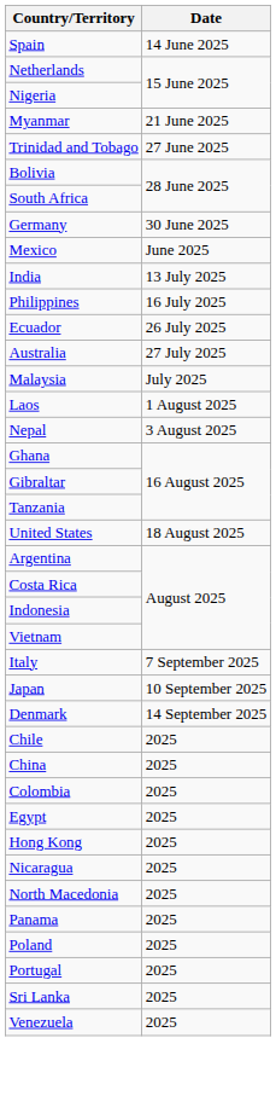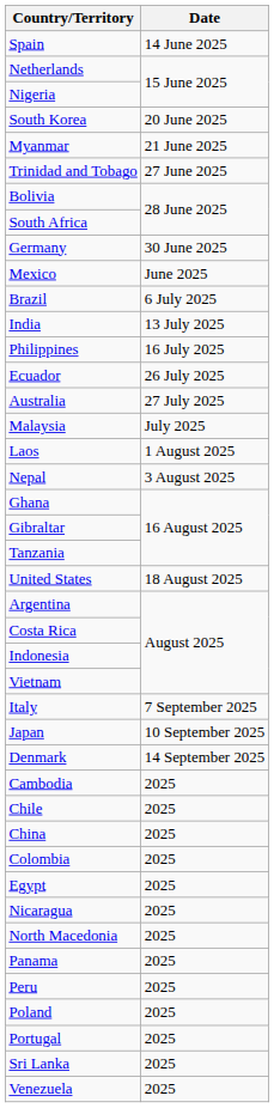 <table class="wikitable sortable" style="font-size: 95%;">
 <tr>
 <th>Country/Territory</th>
 <th>Date</th>
 </tr>
 <tr>
 <td> <a href='#'>Spain</a></td>
 <td>14 June 2025</td>
 </tr>
 <tr>
 <td> <a href='#'>Netherlands</a></td>
 <td rowspan="2">15 June 2025</td>
 </tr>
 <tr>
 <td> <a href='#'>Nigeria</a></td>
+</tr>
+<tr>
+<td> <a href='#'>South Korea</a></td>
+<td>20 June 2025</td>
 </tr>
 <tr>
 <td> <a href='#'>Myanmar</a></td>
 <td>21 June 2025</td>
 </tr>
 <tr>
 <td> <a href='#'>Trinidad and Tobago</a></td>
 <td>27 June 2025</td>
 </tr>
 <tr>
 <td> <a href='#'>Bolivia</a></td>
 <td rowspan="2">28 June 2025</td>
 </tr>
 <tr>
 <td> <a href='#'>South Africa</a></td>
 </tr>
 <tr>
 <td> <a href='#'>Germany</a></td>
 <td>30 June 2025</td>
 </tr>
 <tr>
 <td> <a href='#'>Mexico</a></td>
 <td>June 2025</td>
+</tr>
+<tr>
+<td> <a href='#'>Brazil</a></td>
+<td>6 July 2025</td>
 </tr>
 <tr>
 <td> <a href='#'>India</a></td>
 <td>13 July 2025</td>
 </tr>
 <tr>
 <td> <a href='#'>Philippines</a></td>
 <td>16 July 2025</td>
 </tr>
 <tr>
 <td> <a href='#'>Ecuador</a></td>
 <td>26 July 2025</td>
 </tr>
 <tr>
 <td> <a href='#'>Australia</a></td>
 <td>27 July 2025</td>
 </tr>
 <tr>
 <td> <a href='#'>Malaysia</a></td>
 <td>July 2025</td>
 </tr>
 <tr>
 <td> <a href='#'>Laos</a></td>
 <td>1 August 2025</td>
 </tr>
 <tr>
 <td> <a href='#'>Nepal</a></td>
 <td>3 August 2025</td>
 </tr>
 <tr>
 <td> <a href='#'>Ghana</a></td>
 <td rowspan="3">16 August 2025</td>
 </tr>
 <tr>
 <td> <a href='#'>Gibraltar</a></td>
 </tr>
 <tr>
 <td> <a href='#'>Tanzania</a></td>
 </tr>
 <tr>
 <td> <a href='#'>United States</a></td>
 <td>18 August 2025</td>
 </tr>
 <tr>
 <td> <a href='#'>Argentina</a></td>
 <td rowspan="4">August 2025</td>
 </tr>
 <tr>
 <td> <a href='#'>Costa Rica</a></td>
 </tr>
 <tr>
 <td> <a href='#'>Indonesia</a></td>
 </tr>
 <tr>
 <td> <a href='#'>Vietnam</a></td>
 </tr>
 <tr>
 <td> <a href='#'>Italy</a></td>
 <td>7 September 2025</td>
 </tr>
 <tr>
 <td> <a href='#'>Japan</a></td>
 <td>10 September 2025</td>
 </tr>
 <tr>
 <td> <a href='#'>Denmark</a></td>
 <td>14 September 2025</td>
 </tr>
 <tr>
+<td> <a href='#'>Cambodia</a></td>
+<td>2025</td>
+</tr>
+<tr>
 <td> <a href='#'>Chile</a></td>
 <td>2025</td>
 </tr>
 <tr>
 <td> <a href='#'>China</a></td>
 <td>2025</td>
 </tr>
 <tr>
 <td> <a href='#'>Colombia</a></td>
 <td>2025</td>
 </tr>
 <tr>
 <td> <a href='#'>Egypt</a></td>
 <td>2025</td>
 </tr>
 <tr>
-<td> <a href='#'>Hong Kong</a></td>
-<td>2025</td>
-</tr>
-<tr>
 <td> <a href='#'>Nicaragua</a></td>
 <td>2025</td>
 </tr>
 <tr>
 <td> <a href='#'>North Macedonia</a></td>
 <td>2025</td>
 </tr>
 <tr>
 <td> <a href='#'>Panama</a></td>
+<td>2025</td>
+</tr>
+<tr>
+<td> <a href='#'>Peru</a></td>
 <td>2025</td>
 </tr>
 <tr>
 <td> <a href='#'>Poland</a></td>
 <td>2025</td>
 </tr>
 <tr>
 <td> <a href='#'>Portugal</a></td>
 <td>2025</td>
 </tr>
 <tr>
 <td> <a href='#'>Sri Lanka</a></td>
 <td>2025</td>
 </tr>
 <tr>
 <td> <a href='#'>Venezuela</a></td>
 <td>2025</td>
 </tr>
 </table>
